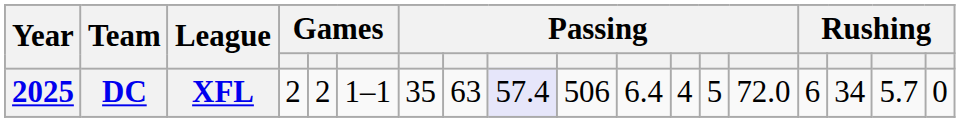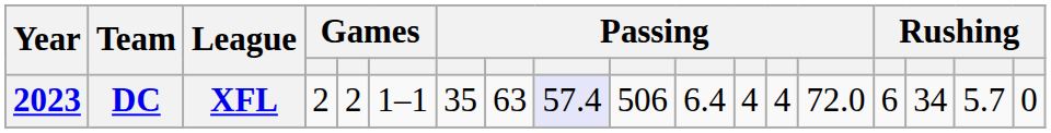 <table class="wikitable" style="text-align:center;">
 <tr>
 <th rowspan="2">Year</th>
 <th rowspan="2">Team</th>
 <th rowspan="2">League</th>
 <th colspan="3">Games</th>
 <th colspan="8">Passing</th>
 <th colspan="4">Rushing</th>
 </tr>
 <tr>
 <th></th>
 <th></th>
 <th></th>
 <th></th>
 <th></th>
 <th></th>
 <th></th>
 <th></th>
 <th></th>
 <th></th>
 <th></th>
 <th></th>
 <th></th>
 <th></th>
 <th></th>
 </tr>
 <tr>
-<th><a href='#'>2025</a></th>
+<th><a href='#'>2023</a></th>
 <th><a href='#'>DC</a></th>
 <th><a href='#'>XFL</a></th>
 <td>2</td>
 <td>2</td>
 <td>1–1</td>
 <td>35</td>
 <td>63</td>
 <td style="background: lavender;">57.4</td>
 <td>506</td>
 <td>6.4</td>
 <td>4</td>
-<td>5</td>
+<td>4</td>
 <td>72.0</td>
 <td>6</td>
 <td>34</td>
 <td>5.7</td>
 <td>0</td>
 </tr>
 </table>
